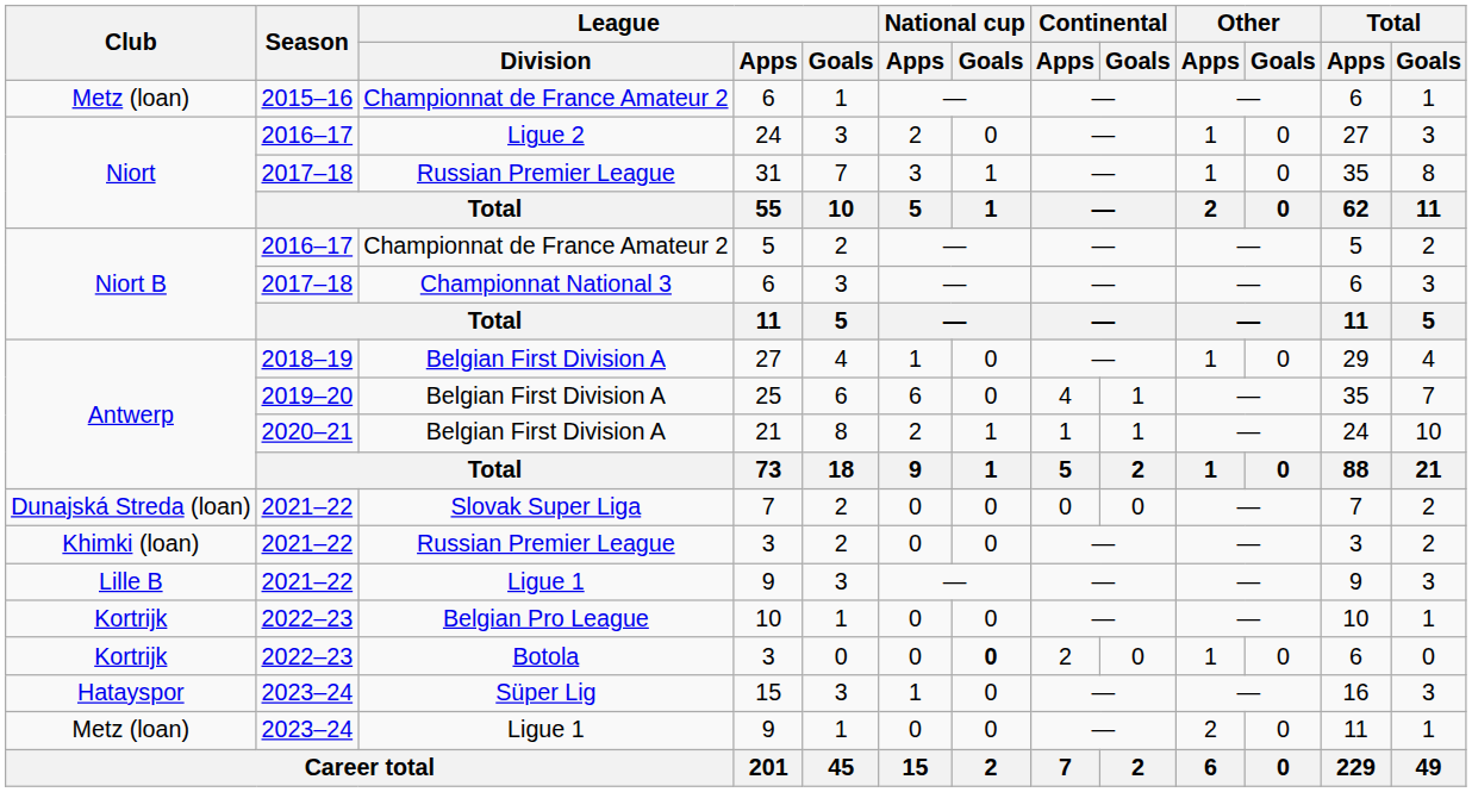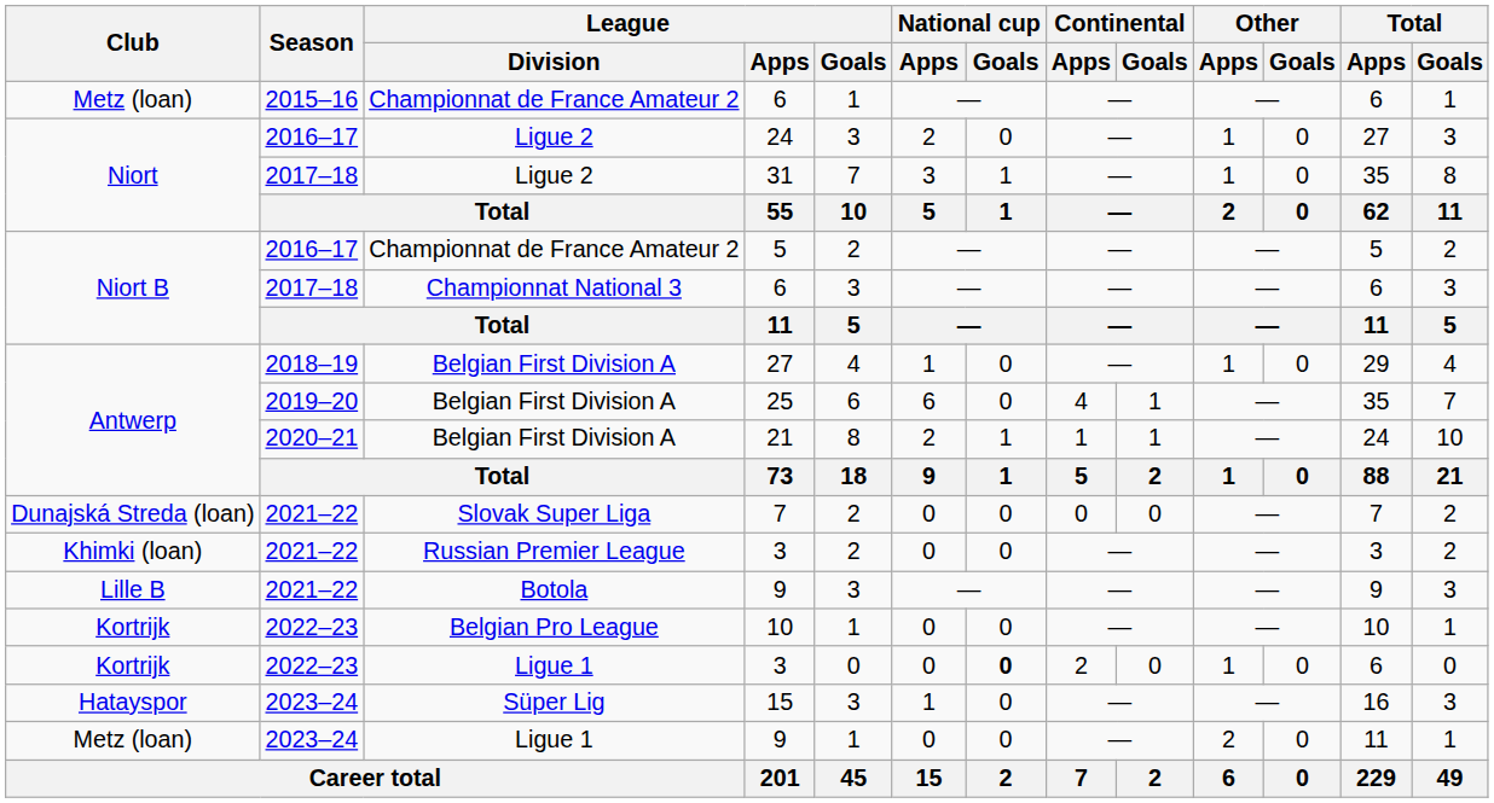 <table class="wikitable" style="text-align:center">
 <tr>
 <th rowspan="2">Club</th>
 <th rowspan="2">Season</th>
 <th colspan="3">League</th>
 <th colspan="2">National cup</th>
 <th colspan="2">Continental</th>
 <th colspan="2">Other</th>
 <th colspan="2">Total</th>
 </tr>
 <tr>
 <th>Division</th>
 <th>Apps</th>
 <th>Goals</th>
 <th>Apps</th>
 <th>Goals</th>
 <th>Apps</th>
 <th>Goals</th>
 <th>Apps</th>
 <th>Goals</th>
 <th>Apps</th>
 <th>Goals</th>
 </tr>
 <tr>
 <td><a href='#'>Metz</a> (loan)</td>
 <td><a href='#'>2015–16</a></td>
 <td><a href='#'>Championnat de France Amateur 2</a></td>
 <td>6</td>
 <td>1</td>
 <td colspan="2">—</td>
 <td colspan="2">—</td>
 <td colspan="2">—</td>
 <td>6</td>
 <td>1</td>
 </tr>
 <tr>
 <td rowspan="3"><a href='#'>Niort</a></td>
 <td><a href='#'>2016–17</a></td>
 <td><a href='#'>Ligue 2</a></td>
 <td>24</td>
 <td>3</td>
 <td>2</td>
 <td>0</td>
 <td colspan="2">—</td>
 <td>1</td>
 <td>0</td>
 <td>27</td>
 <td>3</td>
 </tr>
 <tr>
 <td><a href='#'>2017–18</a></td>
-<td><a href='#'>Russian Premier League</a></td>
+<td>Ligue 2</td>
 <td>31</td>
 <td>7</td>
 <td>3</td>
 <td>1</td>
 <td colspan="2">—</td>
 <td>1</td>
 <td>0</td>
 <td>35</td>
 <td>8</td>
 </tr>
 <tr>
 <th colspan="2">Total</th>
 <th>55</th>
 <th>10</th>
 <th>5</th>
 <th>1</th>
 <th colspan="2">—</th>
 <th>2</th>
 <th>0</th>
 <th>62</th>
 <th>11</th>
 </tr>
 <tr>
 <td rowspan="3"><a href='#'>Niort B</a></td>
 <td><a href='#'>2016–17</a></td>
 <td>Championnat de France Amateur 2</td>
 <td>5</td>
 <td>2</td>
 <td colspan="2">—</td>
 <td colspan="2">—</td>
 <td colspan="2">—</td>
 <td>5</td>
 <td>2</td>
 </tr>
 <tr>
 <td><a href='#'>2017–18</a></td>
 <td><a href='#'>Championnat National 3</a></td>
 <td>6</td>
 <td>3</td>
 <td colspan="2">—</td>
 <td colspan="2">—</td>
 <td colspan="2">—</td>
 <td>6</td>
 <td>3</td>
 </tr>
 <tr>
 <th colspan="2">Total</th>
 <th>11</th>
 <th>5</th>
 <th colspan="2">—</th>
 <th colspan="2">—</th>
 <th colspan="2">—</th>
 <th>11</th>
 <th>5</th>
 </tr>
 <tr>
 <td rowspan="4"><a href='#'>Antwerp</a></td>
 <td><a href='#'>2018–19</a></td>
 <td><a href='#'>Belgian First Division A</a></td>
 <td>27</td>
 <td>4</td>
 <td>1</td>
 <td>0</td>
 <td colspan="2">—</td>
 <td>1</td>
 <td>0</td>
 <td>29</td>
 <td>4</td>
 </tr>
 <tr>
 <td><a href='#'>2019–20</a></td>
 <td>Belgian First Division A</td>
 <td>25</td>
 <td>6</td>
 <td>6</td>
 <td>0</td>
 <td>4</td>
 <td>1</td>
 <td colspan="2">—</td>
 <td>35</td>
 <td>7</td>
 </tr>
 <tr>
 <td><a href='#'>2020–21</a></td>
 <td>Belgian First Division A</td>
 <td>21</td>
 <td>8</td>
 <td>2</td>
 <td>1</td>
 <td>1</td>
 <td>1</td>
 <td colspan="2">—</td>
 <td>24</td>
 <td>10</td>
 </tr>
 <tr>
 <th colspan="2">Total</th>
 <th>73</th>
 <th>18</th>
 <th>9</th>
 <th>1</th>
 <th>5</th>
 <th>2</th>
 <th>1</th>
 <th>0</th>
 <th>88</th>
 <th>21</th>
 </tr>
 <tr>
 <td><a href='#'>Dunajská Streda</a> (loan)</td>
 <td><a href='#'>2021–22</a></td>
 <td><a href='#'>Slovak Super Liga</a></td>
 <td>7</td>
 <td>2</td>
 <td>0</td>
 <td>0</td>
 <td>0</td>
 <td>0</td>
 <td colspan="2">—</td>
 <td>7</td>
 <td>2</td>
 </tr>
 <tr>
 <td><a href='#'>Khimki</a> (loan)</td>
 <td><a href='#'>2021–22</a></td>
 <td><a href='#'>Russian Premier League</a></td>
 <td>3</td>
 <td>2</td>
 <td>0</td>
 <td>0</td>
 <td colspan="2">—</td>
 <td colspan="2">—</td>
 <td>3</td>
 <td>2</td>
 </tr>
 <tr>
 <td><a href='#'>Lille B</a></td>
 <td><a href='#'>2021–22</a></td>
-<td><a href='#'>Ligue 1</a></td>
+<td><a href='#'>Botola</a></td>
 <td>9</td>
 <td>3</td>
 <td colspan="2">—</td>
 <td colspan="2">—</td>
 <td colspan="2">—</td>
 <td>9</td>
 <td>3</td>
 </tr>
 <tr>
 <td><a href='#'>Kortrijk</a></td>
 <td><a href='#'>2022–23</a></td>
 <td><a href='#'>Belgian Pro League</a></td>
 <td>10</td>
 <td>1</td>
 <td>0</td>
 <td>0</td>
 <td colspan="2">—</td>
 <td colspan="2">—</td>
 <td>10</td>
 <td>1</td>
 </tr>
 <tr>
 <td><a href='#'>Kortrijk</a></td>
 <td><a href='#'>2022–23</a></td>
-<td><a href='#'>Botola</a></td>
+<td><a href='#'>Ligue 1</a></td>
 <td>3</td>
 <td>0</td>
 <td>0</td>
 <td><strong>0</strong></td>
 <td>2</td>
 <td>0</td>
 <td>1</td>
 <td>0</td>
 <td>6</td>
 <td>0</td>
 </tr>
 <tr>
 <td><a href='#'>Hatayspor</a></td>
 <td><a href='#'>2023–24</a></td>
 <td><a href='#'>Süper Lig</a></td>
 <td>15</td>
 <td>3</td>
 <td>1</td>
 <td>0</td>
 <td colspan="2">—</td>
 <td colspan="2">—</td>
 <td>16</td>
 <td>3</td>
 </tr>
 <tr>
 <td>Metz (loan)</td>
 <td><a href='#'>2023–24</a></td>
 <td>Ligue 1</td>
 <td>9</td>
 <td>1</td>
 <td>0</td>
 <td>0</td>
 <td colspan="2">—</td>
 <td>2</td>
 <td>0</td>
 <td>11</td>
 <td>1</td>
 </tr>
 <tr>
 <th colspan="3">Career total</th>
 <th>201</th>
 <th>45</th>
 <th>15</th>
 <th>2</th>
 <th>7</th>
 <th>2</th>
 <th>6</th>
 <th>0</th>
 <th>229</th>
 <th>49</th>
 </tr>
 </table>
